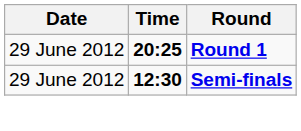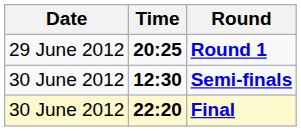 <table class="wikitable">
 <tr>
 <th>Date</th>
 <th>Time</th>
 <th>Round</th>
 </tr>
 <tr>
 <td>29 June 2012</td>
 <td><strong>20:25</strong></td>
 <td><strong><a href='#'>Round 1</a></strong></td>
 </tr>
 <tr>
-<td>29 June 2012</td>
+<td>30 June 2012</td>
 <td><strong>12:30</strong></td>
 <td><strong><a href='#'>Semi-finals</a></strong></td>
 </tr>
+<tr style=background:lemonchiffon>
+<td>30 June 2012</td>
+<td><strong>22:20</strong></td>
+<td><strong><a href='#'>Final</a></strong></td>
+</tr>
 </table>
